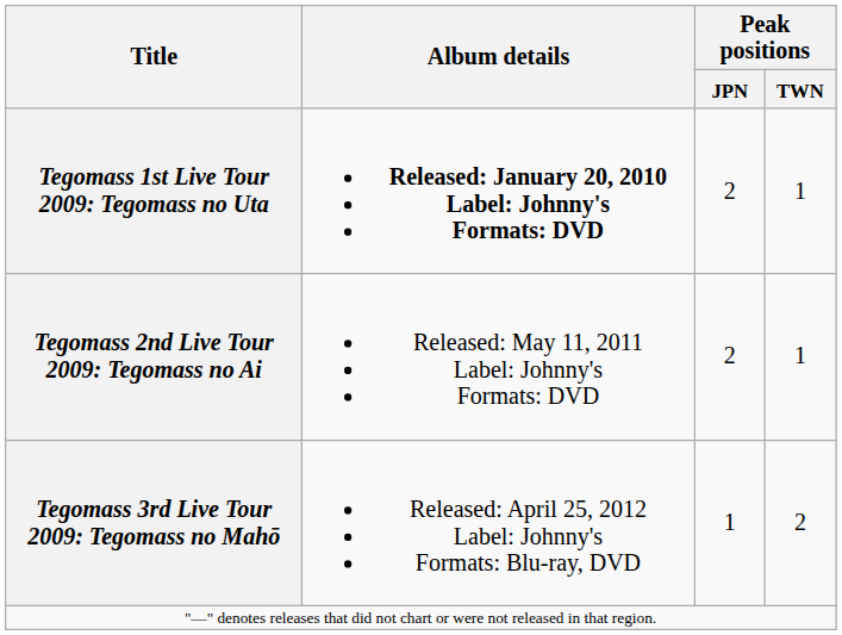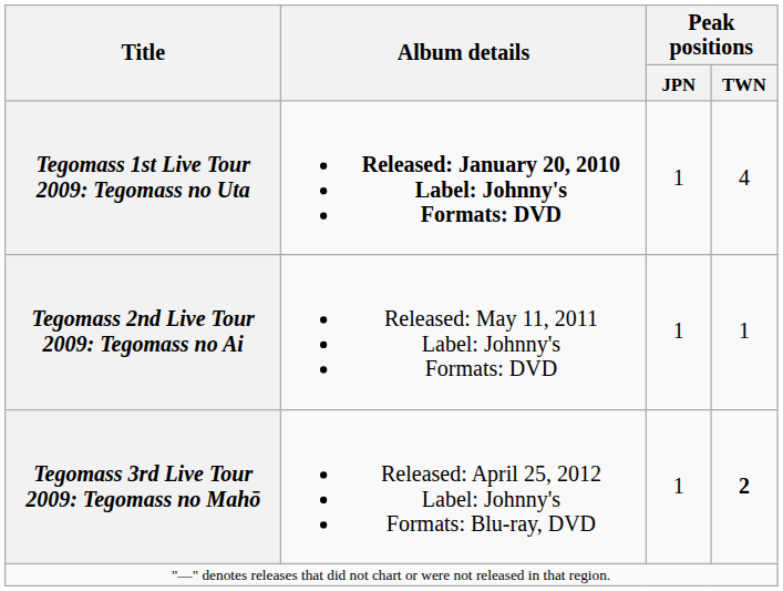 <table class="wikitable plainrowheaders" style="text-align:center;">
 <tr>
 <th style="width:12em;" rowspan="2">Title</th>
 <th style="width:16em;" rowspan="2">Album details</th>
 <th colspan="2">Peak positions</th>
 </tr>
 <tr>
 <th style="width:2.5em;"><small>JPN</small><br></th>
 <th style="width:2.5em;"><small>TWN</small><br></th>
 </tr>
 <tr>
 <th scope="row"><em>Tegomass 1st Live Tour 2009: Tegomass no Uta</em></th>
 <td><strong><br><ul><li>Released: January 20, 2010</li><li>Label: Johnny's</li><li>Formats: DVD</li></ul></strong></td>
-<td>2</td>
 <td>1</td>
+<td>4</td>
 </tr>
 <tr>
 <th scope="row"><em>Tegomass 2nd Live Tour 2009: Tegomass no Ai</em></th>
 <td><br><ul><li>Released: May 11, 2011</li><li>Label: Johnny's</li><li>Formats: DVD</li></ul></td>
-<td>2</td>
+<td>1</td>
 <td>1</td>
 </tr>
 <tr>
 <th scope="row"><em>Tegomass 3rd Live Tour 2009: Tegomass no Mahō</em></th>
 <td><br><ul><li>Released: April 25, 2012</li><li>Label: Johnny's</li><li>Formats: Blu-ray, DVD</li></ul></td>
 <td>1</td>
-<td>2</td>
+<td><strong>2</strong></td>
 </tr>
 <tr>
 <td align="center" colspan="12" style="font-size:8pt">"—" denotes releases that did not chart or were not released in that region.</td>
 </tr>
 </table>
